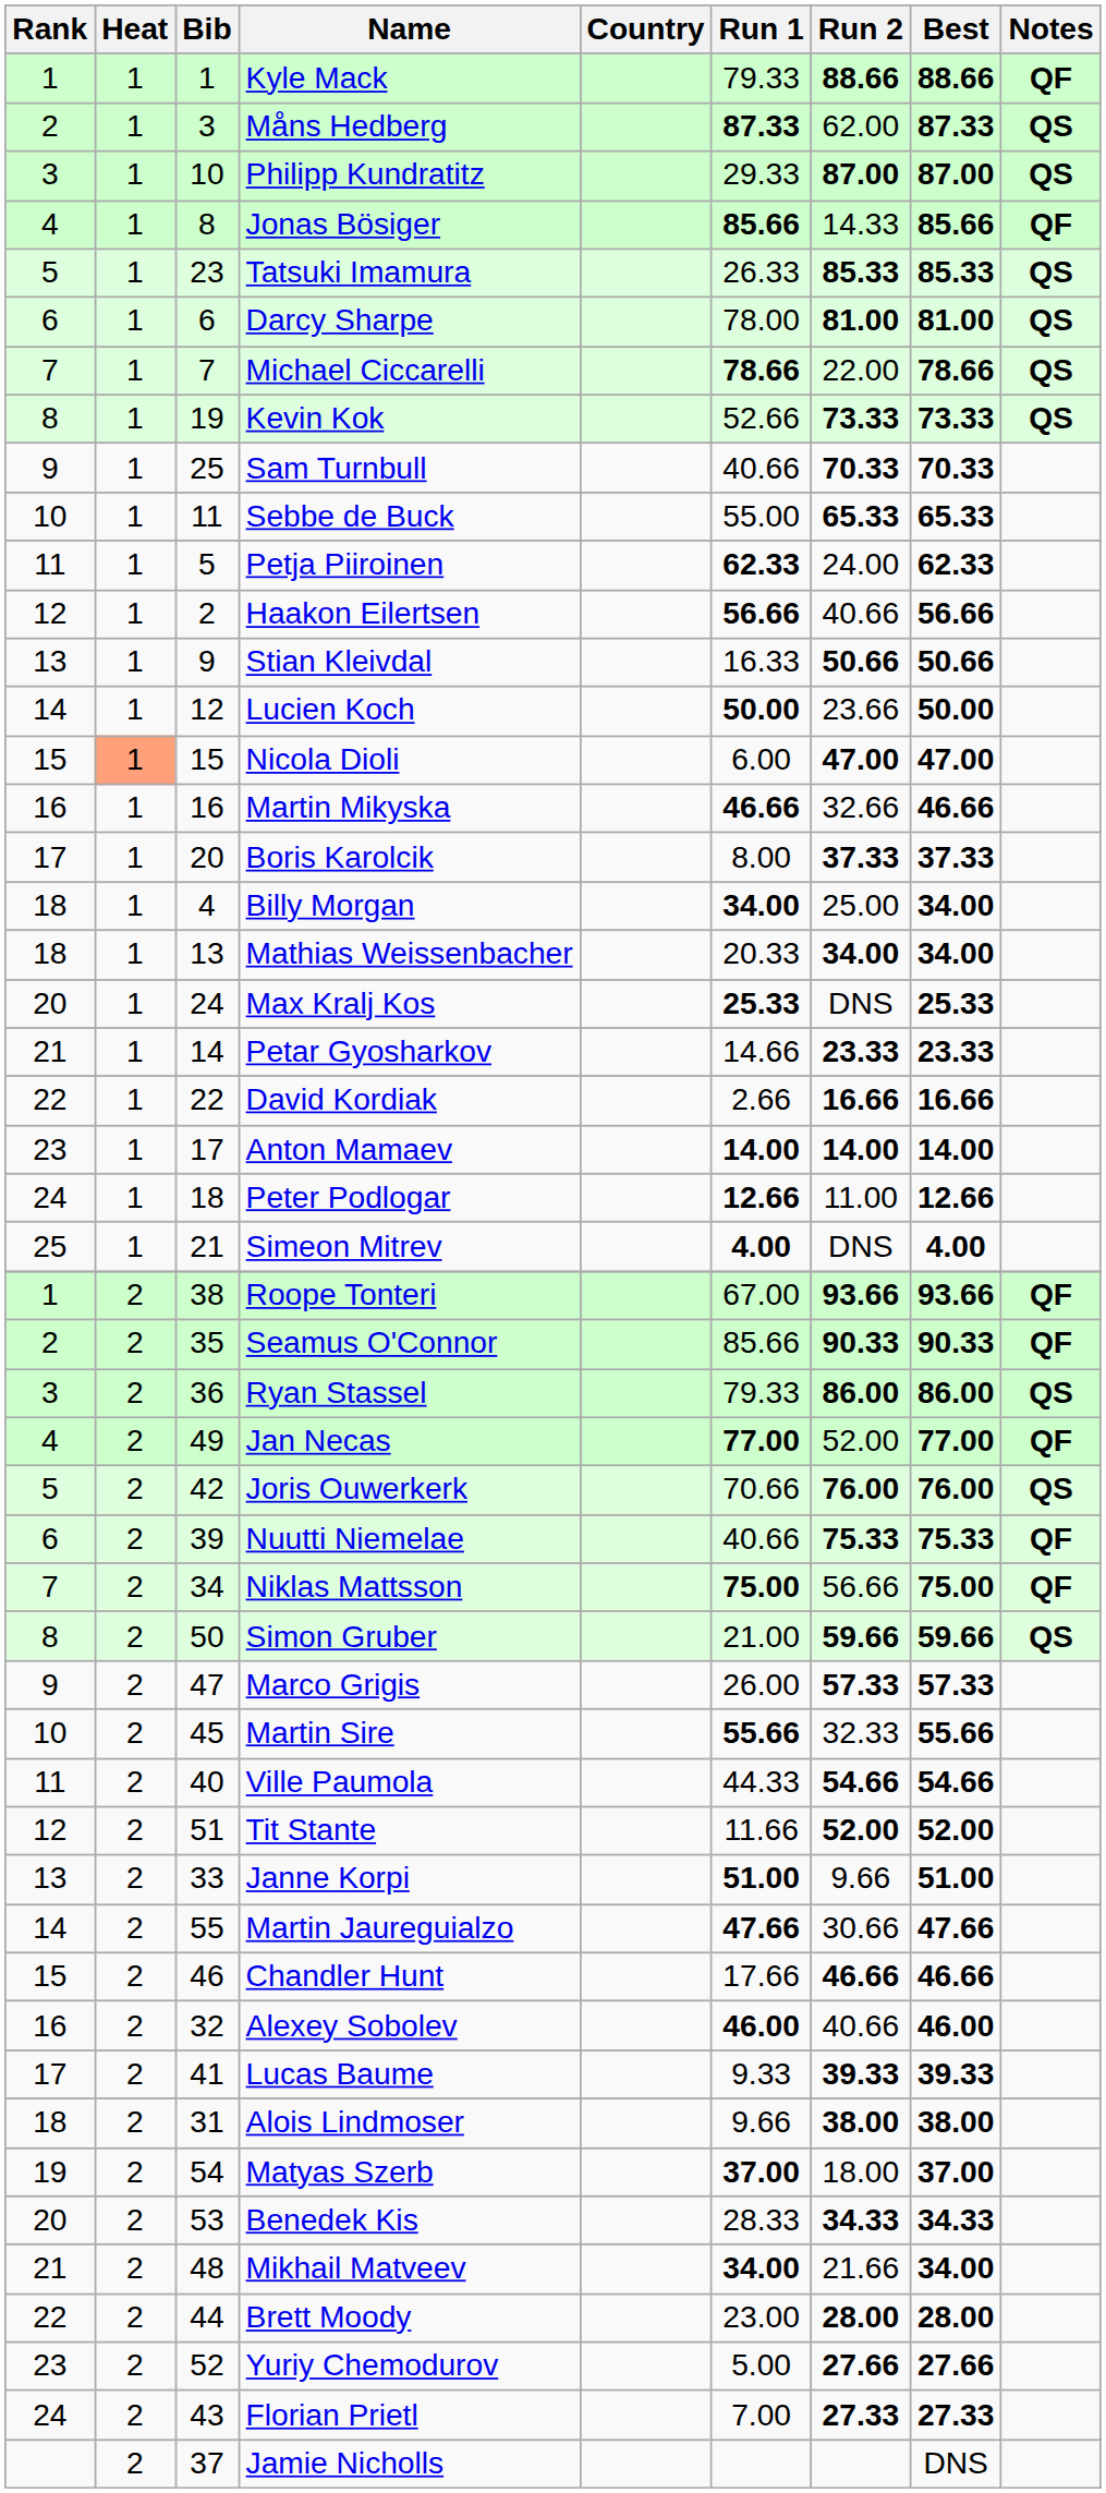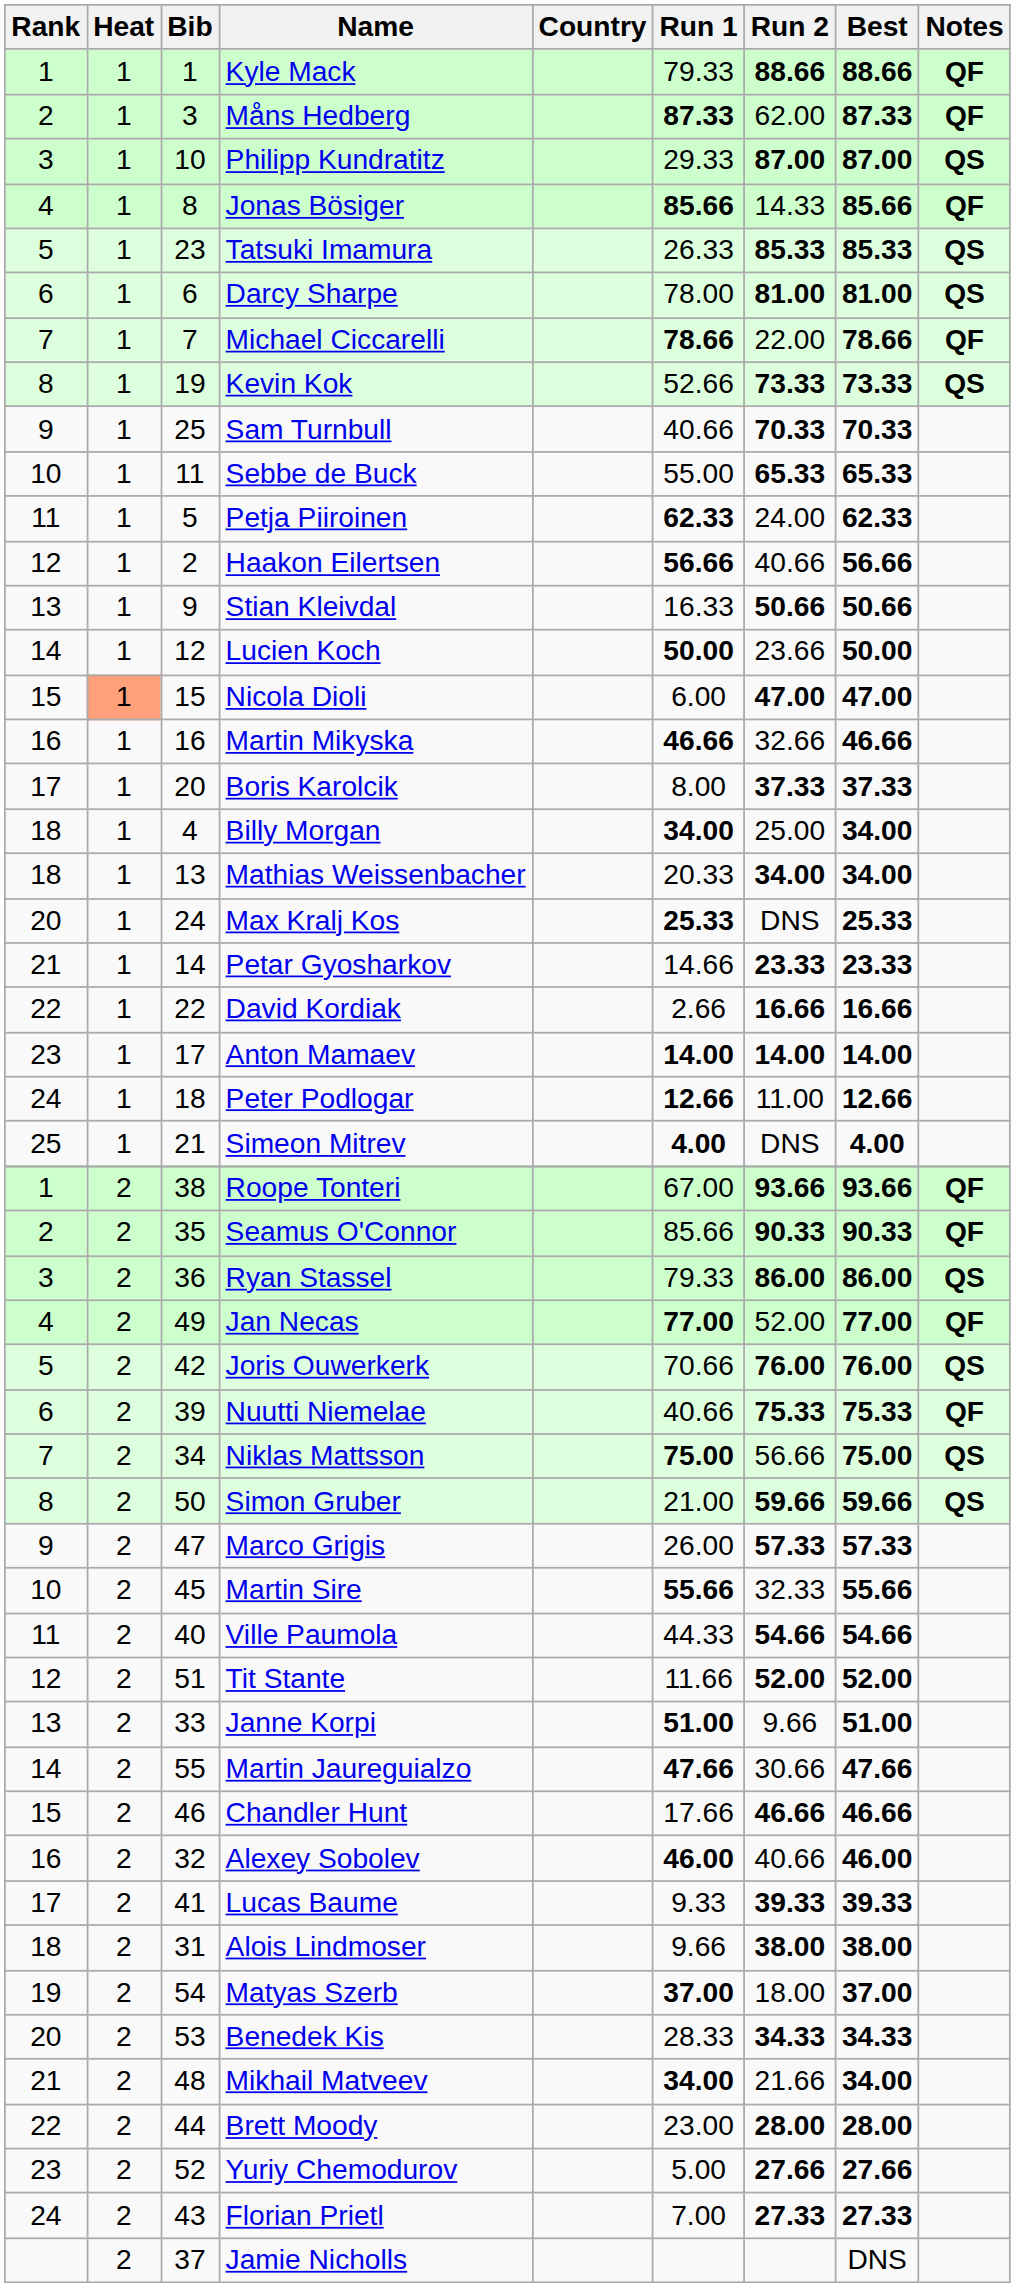 <table class="wikitable sortable" style="text-align:center">
 <tr>
 <th>Rank</th>
 <th>Heat</th>
 <th>Bib</th>
 <th>Name</th>
 <th>Country</th>
 <th>Run 1</th>
 <th>Run 2</th>
 <th>Best</th>
 <th>Notes</th>
 </tr>
 <tr bgcolor="#ccffcc">
 <td>1</td>
 <td>1</td>
 <td>1</td>
 <td align=left><a href='#'>Kyle Mack</a></td>
 <td align=left></td>
 <td>79.33</td>
 <td><strong>88.66</strong></td>
 <td><strong>88.66</strong></td>
 <td><strong>QF</strong></td>
 </tr>
 <tr bgcolor="#ccffcc">
 <td>2</td>
 <td>1</td>
 <td>3</td>
 <td align=left><a href='#'>Måns Hedberg</a></td>
 <td align=left></td>
 <td><strong>87.33</strong></td>
 <td>62.00</td>
 <td><strong>87.33</strong></td>
-<td><strong>QS</strong></td>
+<td><strong>QF</strong></td>
 </tr>
 <tr bgcolor="#ccffcc">
 <td>3</td>
 <td>1</td>
 <td>10</td>
 <td align=left><a href='#'>Philipp Kundratitz</a></td>
 <td align=left></td>
 <td>29.33</td>
 <td><strong>87.00</strong></td>
 <td><strong>87.00</strong></td>
 <td><strong>QS</strong></td>
 </tr>
 <tr bgcolor="#ccffcc">
 <td>4</td>
 <td>1</td>
 <td>8</td>
 <td align=left><a href='#'>Jonas Bösiger</a></td>
 <td align=left></td>
 <td><strong>85.66</strong></td>
 <td>14.33</td>
 <td><strong>85.66</strong></td>
 <td><strong>QF</strong></td>
 </tr>
 <tr bgcolor="#ddffdd">
 <td>5</td>
 <td>1</td>
 <td>23</td>
 <td align=left><a href='#'>Tatsuki Imamura</a></td>
 <td align=left></td>
 <td>26.33</td>
 <td><strong>85.33</strong></td>
 <td><strong>85.33</strong></td>
 <td><strong>QS</strong></td>
 </tr>
 <tr bgcolor="#ddffdd">
 <td>6</td>
 <td>1</td>
 <td>6</td>
 <td align=left><a href='#'>Darcy Sharpe</a></td>
 <td align=left></td>
 <td>78.00</td>
 <td><strong>81.00</strong></td>
 <td><strong>81.00</strong></td>
 <td><strong>QS</strong></td>
 </tr>
 <tr bgcolor="#ddffdd">
 <td>7</td>
 <td>1</td>
 <td>7</td>
 <td align=left><a href='#'>Michael Ciccarelli</a></td>
 <td align=left></td>
 <td><strong>78.66</strong></td>
 <td>22.00</td>
 <td><strong>78.66</strong></td>
-<td><strong>QS</strong></td>
+<td><strong>QF</strong></td>
 </tr>
 <tr bgcolor="#ddffdd">
 <td>8</td>
 <td>1</td>
 <td>19</td>
 <td align=left><a href='#'>Kevin Kok</a></td>
 <td align=left></td>
 <td>52.66</td>
 <td><strong>73.33</strong></td>
 <td><strong>73.33</strong></td>
 <td><strong>QS</strong></td>
 </tr>
 <tr>
 <td>9</td>
 <td>1</td>
 <td>25</td>
 <td align=left><a href='#'>Sam Turnbull</a></td>
 <td align=left></td>
 <td>40.66</td>
 <td><strong>70.33</strong></td>
 <td><strong>70.33</strong></td>
 <td></td>
 </tr>
 <tr>
 <td>10</td>
 <td>1</td>
 <td>11</td>
 <td align=left><a href='#'>Sebbe de Buck</a></td>
 <td align=left></td>
 <td>55.00</td>
 <td><strong>65.33</strong></td>
 <td><strong>65.33</strong></td>
 <td></td>
 </tr>
 <tr>
 <td>11</td>
 <td>1</td>
 <td>5</td>
 <td align=left><a href='#'>Petja Piiroinen</a></td>
 <td align=left></td>
 <td><strong>62.33</strong></td>
 <td>24.00</td>
 <td><strong>62.33</strong></td>
 <td></td>
 </tr>
 <tr>
 <td>12</td>
 <td>1</td>
 <td>2</td>
 <td align=left><a href='#'>Haakon Eilertsen</a></td>
 <td align=left></td>
 <td><strong>56.66</strong></td>
 <td>40.66</td>
 <td><strong>56.66</strong></td>
 <td></td>
 </tr>
 <tr>
 <td>13</td>
 <td>1</td>
 <td>9</td>
 <td align=left><a href='#'>Stian Kleivdal</a></td>
 <td align=left></td>
 <td>16.33</td>
 <td><strong>50.66</strong></td>
 <td><strong>50.66</strong></td>
 <td></td>
 </tr>
 <tr>
 <td>14</td>
 <td>1</td>
 <td>12</td>
 <td align=left><a href='#'>Lucien Koch</a></td>
 <td align=left></td>
 <td><strong>50.00</strong></td>
 <td>23.66</td>
 <td><strong>50.00</strong></td>
 <td></td>
 </tr>
 <tr>
 <td>15</td>
 <td style="background: lightsalmon;">1</td>
 <td>15</td>
 <td align=left><a href='#'>Nicola Dioli</a></td>
 <td align=left></td>
 <td>6.00</td>
 <td><strong>47.00</strong></td>
 <td><strong>47.00</strong></td>
 <td></td>
 </tr>
 <tr>
 <td>16</td>
 <td>1</td>
 <td>16</td>
 <td align=left><a href='#'>Martin Mikyska</a></td>
 <td align=left></td>
 <td><strong>46.66</strong></td>
 <td>32.66</td>
 <td><strong>46.66</strong></td>
 <td></td>
 </tr>
 <tr>
 <td>17</td>
 <td>1</td>
 <td>20</td>
 <td align=left><a href='#'>Boris Karolcik</a></td>
 <td align=left></td>
 <td>8.00</td>
 <td><strong>37.33</strong></td>
 <td><strong>37.33</strong></td>
 <td></td>
 </tr>
 <tr>
 <td>18</td>
 <td>1</td>
 <td>4</td>
 <td align=left><a href='#'>Billy Morgan</a></td>
 <td align=left></td>
 <td><strong>34.00</strong></td>
 <td>25.00</td>
 <td><strong>34.00</strong></td>
 <td></td>
 </tr>
 <tr>
 <td>18</td>
 <td>1</td>
 <td>13</td>
 <td align=left><a href='#'>Mathias Weissenbacher</a></td>
 <td align=left></td>
 <td>20.33</td>
 <td><strong>34.00</strong></td>
 <td><strong>34.00</strong></td>
 <td></td>
 </tr>
 <tr>
 <td>20</td>
 <td>1</td>
 <td>24</td>
 <td align=left><a href='#'>Max Kralj Kos</a></td>
 <td align=left></td>
 <td><strong>25.33</strong></td>
 <td>DNS</td>
 <td><strong>25.33</strong></td>
 <td></td>
 </tr>
 <tr>
 <td>21</td>
 <td>1</td>
 <td>14</td>
 <td align=left><a href='#'>Petar Gyosharkov</a></td>
 <td align=left></td>
 <td>14.66</td>
 <td><strong>23.33</strong></td>
 <td><strong>23.33</strong></td>
 <td></td>
 </tr>
 <tr>
 <td>22</td>
 <td>1</td>
 <td>22</td>
 <td align=left><a href='#'>David Kordiak</a></td>
 <td align=left></td>
 <td>2.66</td>
 <td><strong>16.66</strong></td>
 <td><strong>16.66</strong></td>
 <td></td>
 </tr>
 <tr>
 <td>23</td>
 <td>1</td>
 <td>17</td>
 <td align=left><a href='#'>Anton Mamaev</a></td>
 <td align=left></td>
 <td><strong>14.00</strong></td>
 <td><strong>14.00</strong></td>
 <td><strong>14.00</strong></td>
 <td></td>
 </tr>
 <tr>
 <td>24</td>
 <td>1</td>
 <td>18</td>
 <td align=left><a href='#'>Peter Podlogar</a></td>
 <td align=left></td>
 <td><strong>12.66</strong></td>
 <td>11.00</td>
 <td><strong>12.66</strong></td>
 <td></td>
 </tr>
 <tr>
 <td>25</td>
 <td>1</td>
 <td>21</td>
 <td align=left><a href='#'>Simeon Mitrev</a></td>
 <td align=left></td>
 <td><strong>4.00</strong></td>
 <td>DNS</td>
 <td><strong>4.00</strong></td>
 <td></td>
 </tr>
 <tr>
 </tr>
 <tr bgcolor="#ccffcc">
 <td>1</td>
 <td>2</td>
 <td>38</td>
 <td align=left><a href='#'>Roope Tonteri</a></td>
 <td align=left></td>
 <td>67.00</td>
 <td><strong>93.66</strong></td>
 <td><strong>93.66</strong></td>
 <td><strong>QF</strong></td>
 </tr>
 <tr bgcolor="#ccffcc">
 <td>2</td>
 <td>2</td>
 <td>35</td>
 <td align=left><a href='#'>Seamus O'Connor</a></td>
 <td align=left></td>
 <td>85.66</td>
 <td><strong>90.33</strong></td>
 <td><strong>90.33</strong></td>
 <td><strong>QF</strong></td>
 </tr>
 <tr bgcolor="#ccffcc">
 <td>3</td>
 <td>2</td>
 <td>36</td>
 <td align=left><a href='#'>Ryan Stassel</a></td>
 <td align=left></td>
 <td>79.33</td>
 <td><strong>86.00</strong></td>
 <td><strong>86.00</strong></td>
 <td><strong>QS</strong></td>
 </tr>
 <tr bgcolor="#ccffcc">
 <td>4</td>
 <td>2</td>
 <td>49</td>
 <td align=left><a href='#'>Jan Necas</a></td>
 <td align=left></td>
 <td><strong>77.00</strong></td>
 <td>52.00</td>
 <td><strong>77.00</strong></td>
 <td><strong>QF</strong></td>
 </tr>
 <tr bgcolor="#ddffdd">
 <td>5</td>
 <td>2</td>
 <td>42</td>
 <td align=left><a href='#'>Joris Ouwerkerk</a></td>
 <td align=left></td>
 <td>70.66</td>
 <td><strong>76.00</strong></td>
 <td><strong>76.00</strong></td>
 <td><strong>QS</strong></td>
 </tr>
 <tr bgcolor="#ddffdd">
 <td>6</td>
 <td>2</td>
 <td>39</td>
 <td align=left><a href='#'>Nuutti Niemelae</a></td>
 <td align=left></td>
 <td>40.66</td>
 <td><strong>75.33</strong></td>
 <td><strong>75.33</strong></td>
 <td><strong>QF</strong></td>
 </tr>
 <tr bgcolor="#ddffdd">
 <td>7</td>
 <td>2</td>
 <td>34</td>
 <td align=left><a href='#'>Niklas Mattsson</a></td>
 <td align=left></td>
 <td><strong>75.00</strong></td>
 <td>56.66</td>
 <td><strong>75.00</strong></td>
-<td><strong>QF</strong></td>
+<td><strong>QS</strong></td>
 </tr>
 <tr bgcolor="#ddffdd">
 <td>8</td>
 <td>2</td>
 <td>50</td>
 <td align=left><a href='#'>Simon Gruber</a></td>
 <td align=left></td>
 <td>21.00</td>
 <td><strong>59.66</strong></td>
 <td><strong>59.66</strong></td>
 <td><strong>QS</strong></td>
 </tr>
 <tr>
 <td>9</td>
 <td>2</td>
 <td>47</td>
 <td align=left><a href='#'>Marco Grigis</a></td>
 <td align=left></td>
 <td>26.00</td>
 <td><strong>57.33</strong></td>
 <td><strong>57.33</strong></td>
 <td></td>
 </tr>
 <tr>
 <td>10</td>
 <td>2</td>
 <td>45</td>
 <td align=left><a href='#'>Martin Sire</a></td>
 <td align=left></td>
 <td><strong>55.66</strong></td>
 <td>32.33</td>
 <td><strong>55.66</strong></td>
 <td></td>
 </tr>
 <tr>
 <td>11</td>
 <td>2</td>
 <td>40</td>
 <td align=left><a href='#'>Ville Paumola</a></td>
 <td align=left></td>
 <td>44.33</td>
 <td><strong>54.66</strong></td>
 <td><strong>54.66</strong></td>
 <td></td>
 </tr>
 <tr>
 <td>12</td>
 <td>2</td>
 <td>51</td>
 <td align=left><a href='#'>Tit Stante</a></td>
 <td align=left></td>
 <td>11.66</td>
 <td><strong>52.00</strong></td>
 <td><strong>52.00</strong></td>
 <td></td>
 </tr>
 <tr>
 <td>13</td>
 <td>2</td>
 <td>33</td>
 <td align=left><a href='#'>Janne Korpi</a></td>
 <td align=left></td>
 <td><strong>51.00</strong></td>
 <td>9.66</td>
 <td><strong>51.00</strong></td>
 <td></td>
 </tr>
 <tr>
 <td>14</td>
 <td>2</td>
 <td>55</td>
 <td align=left><a href='#'>Martin Jaureguialzo</a></td>
 <td align=left></td>
 <td><strong>47.66</strong></td>
 <td>30.66</td>
 <td><strong>47.66</strong></td>
 <td></td>
 </tr>
 <tr>
 <td>15</td>
 <td>2</td>
 <td>46</td>
 <td align=left><a href='#'>Chandler Hunt</a></td>
 <td align=left></td>
 <td>17.66</td>
 <td><strong>46.66</strong></td>
 <td><strong>46.66</strong></td>
 <td></td>
 </tr>
 <tr>
 <td>16</td>
 <td>2</td>
 <td>32</td>
 <td align=left><a href='#'>Alexey Sobolev</a></td>
 <td align=left></td>
 <td><strong>46.00</strong></td>
 <td>40.66</td>
 <td><strong>46.00</strong></td>
 <td></td>
 </tr>
 <tr>
 <td>17</td>
 <td>2</td>
 <td>41</td>
 <td align=left><a href='#'>Lucas Baume</a></td>
 <td align=left></td>
 <td>9.33</td>
 <td><strong>39.33</strong></td>
 <td><strong>39.33</strong></td>
 <td></td>
 </tr>
 <tr>
 <td>18</td>
 <td>2</td>
 <td>31</td>
 <td align=left><a href='#'>Alois Lindmoser</a></td>
 <td align=left></td>
 <td>9.66</td>
 <td><strong>38.00</strong></td>
 <td><strong>38.00</strong></td>
 <td></td>
 </tr>
 <tr>
 <td>19</td>
 <td>2</td>
 <td>54</td>
 <td align=left><a href='#'>Matyas Szerb</a></td>
 <td align=left></td>
 <td><strong>37.00</strong></td>
 <td>18.00</td>
 <td><strong>37.00</strong></td>
 <td></td>
 </tr>
 <tr>
 <td>20</td>
 <td>2</td>
 <td>53</td>
 <td align=left><a href='#'>Benedek Kis</a></td>
 <td align=left></td>
 <td>28.33</td>
 <td><strong>34.33</strong></td>
 <td><strong>34.33</strong></td>
 <td></td>
 </tr>
 <tr>
 <td>21</td>
 <td>2</td>
 <td>48</td>
 <td align=left><a href='#'>Mikhail Matveev</a></td>
 <td align=left></td>
 <td><strong>34.00</strong></td>
 <td>21.66</td>
 <td><strong>34.00</strong></td>
 <td></td>
 </tr>
 <tr>
 <td>22</td>
 <td>2</td>
 <td>44</td>
 <td align=left><a href='#'>Brett Moody</a></td>
 <td align=left></td>
 <td>23.00</td>
 <td><strong>28.00</strong></td>
 <td><strong>28.00</strong></td>
 <td></td>
 </tr>
 <tr>
 <td>23</td>
 <td>2</td>
 <td>52</td>
 <td align=left><a href='#'>Yuriy Chemodurov</a></td>
 <td align=left></td>
 <td>5.00</td>
 <td><strong>27.66</strong></td>
 <td><strong>27.66</strong></td>
 <td></td>
 </tr>
 <tr>
 <td>24</td>
 <td>2</td>
 <td>43</td>
 <td align=left><a href='#'>Florian Prietl</a></td>
 <td align=left></td>
 <td>7.00</td>
 <td><strong>27.33</strong></td>
 <td><strong>27.33</strong></td>
 <td></td>
 </tr>
 <tr>
 <td></td>
 <td>2</td>
 <td>37</td>
 <td align=left><a href='#'>Jamie Nicholls</a></td>
 <td align=left></td>
 <td></td>
 <td></td>
 <td>DNS</td>
 <td></td>
 </tr>
 </table>
